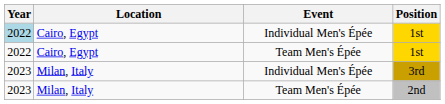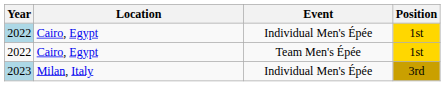 <table class="wikitable" style="text-align:center;">
 <tr>
 <th>Year</th>
 <th style="width:17em">Location</th>
 <th style="width:12em">Event</th>
 <th>Position</th>
 </tr>
 <tr>
 <td style="background: lightblue;">2022</td>
 <td align="left"> <a href='#'>Cairo</a>, <a href='#'>Egypt</a></td>
 <td>Individual Men's Épée</td>
 <td bgcolor="gold">1st</td>
 </tr>
 <tr>
 <td>2022</td>
 <td align="left"> <a href='#'>Cairo</a>, <a href='#'>Egypt</a></td>
 <td>Team Men's Épée</td>
 <td bgcolor="gold">1st</td>
 </tr>
 <tr>
-<td>2023</td>
+<td style="background: lightblue;">2023</td>
 <td align="left"> <a href='#'>Milan</a>, <a href='#'>Italy</a></td>
 <td>Individual Men's Épée</td>
 <td bgcolor="caramel">3rd</td>
 </tr>
-<tr>
-<td>2023</td>
-<td align="left"> <a href='#'>Milan</a>, <a href='#'>Italy</a></td>
-<td>Team Men's Épée</td>
-<td bgcolor="silver">2nd</td>
-</tr>
 </table>
